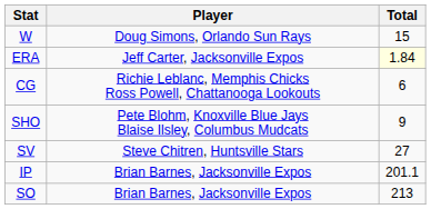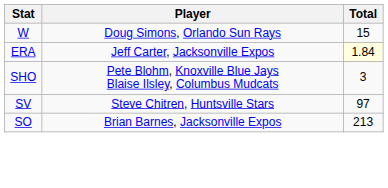 <table class="wikitable" width="40%" style="text-align:center;">
 <tr>
 <th width="5%">Stat</th>
 <th width="60%">Player</th>
 <th width="5%">Total</th>
 </tr>
 <tr>
 <td><a href='#'>W</a></td>
 <td><a href='#'>Doug Simons</a>, <a href='#'>Orlando Sun Rays</a></td>
 <td>15</td>
 </tr>
 <tr>
 <td><a href='#'>ERA</a></td>
 <td><a href='#'>Jeff Carter</a>, <a href='#'>Jacksonville Expos</a></td>
 <td style="background: lightyellow;">1.84</td>
 </tr>
 <tr>
-<td><a href='#'>CG</a></td>
-<td><a href='#'>Richie Leblanc</a>, <a href='#'>Memphis Chicks</a> <br> <a href='#'>Ross Powell</a>, <a href='#'>Chattanooga Lookouts</a></td>
-<td>6</td>
-</tr>
-<tr>
 <td><a href='#'>SHO</a></td>
 <td><a href='#'>Pete Blohm</a>, <a href='#'>Knoxville Blue Jays</a> <br> <a href='#'>Blaise Ilsley</a>, <a href='#'>Columbus Mudcats</a></td>
-<td>9</td>
+<td>3</td>
 </tr>
 <tr>
 <td><a href='#'>SV</a></td>
 <td><a href='#'>Steve Chitren</a>, <a href='#'>Huntsville Stars</a></td>
-<td>27</td>
-</tr>
-<tr>
-<td><a href='#'>IP</a></td>
-<td><a href='#'>Brian Barnes</a>, <a href='#'>Jacksonville Expos</a></td>
-<td>201.1</td>
+<td>97</td>
 </tr>
 <tr>
 <td><a href='#'>SO</a></td>
 <td><a href='#'>Brian Barnes</a>, <a href='#'>Jacksonville Expos</a></td>
 <td>213</td>
 </tr>
 </table>
